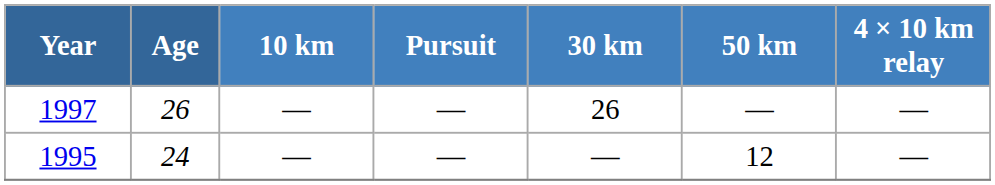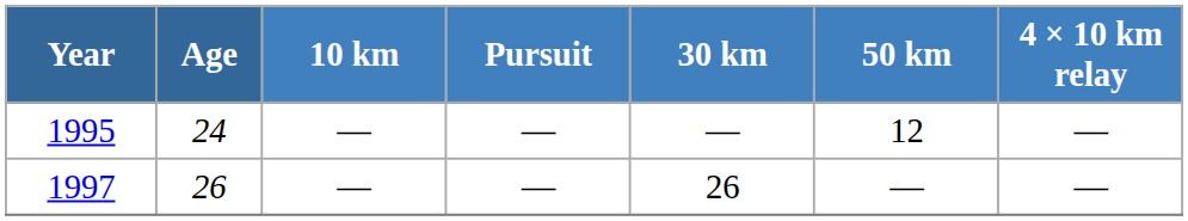 <table class="wikitable" style="font-size:95%; text-align:center; border:grey solid 1px; border-collapse:collapse; background:#ffffff;">
 <tr>
 <th style="background-color:#369; color:white; width:60px;"> Year </th>
 <th style="background-color:#369; color:white; width:40px;"> Age </th>
 <th style="background-color:#4180be; color:white; width:75px;"> 10 km </th>
 <th style="background-color:#4180be; color:white; width:75px;"> Pursuit </th>
 <th style="background-color:#4180be; color:white; width:75px;"> 30 km </th>
 <th style="background-color:#4180be; color:white; width:75px;"> 50 km </th>
 <th style="background-color:#4180be; color:white; width:75px;"> 4 × 10 km <br> relay </th>
 </tr>
 <tr>
+<td><a href='#'>1995</a></td>
+<td><em>24</em></td>
+<td>—</td>
+<td>—</td>
+<td>—</td>
+<td>12</td>
+<td>—</td>
+</tr>
+<tr>
 <td><a href='#'>1997</a></td>
 <td><em>26</em></td>
 <td>—</td>
 <td>—</td>
 <td>26</td>
 <td>—</td>
 <td>—</td>
 </tr>
 <tr>
-<td><a href='#'>1995</a></td>
-<td><em>24</em></td>
-<td>—</td>
-<td>—</td>
-<td>—</td>
-<td>12</td>
-<td>—</td>
-</tr>
-<tr>
 </tr>
 </table>
